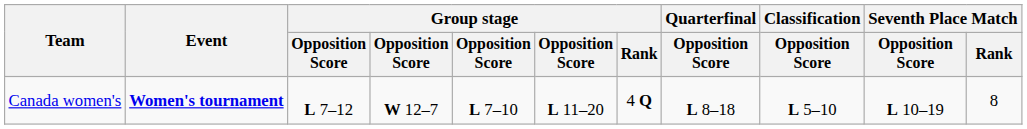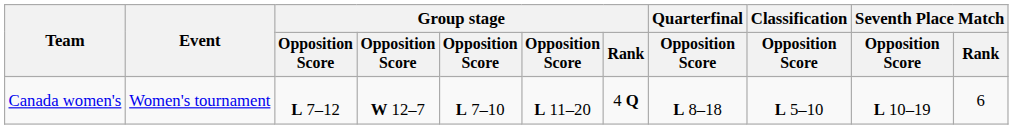 <table class=wikitable style=font-size:90%;text-align:center>
 <tr>
 <th rowspan=2>Team</th>
 <th rowspan=2>Event</th>
 <th colspan=5>Group stage</th>
 <th>Quarterfinal</th>
 <th>Classification</th>
 <th colspan=2>Seventh Place Match</th>
 </tr>
 <tr style=font-size:95%>
 <th>Opposition<br>Score</th>
 <th>Opposition<br>Score</th>
 <th>Opposition<br>Score</th>
 <th>Opposition<br>Score</th>
 <th>Rank</th>
 <th>Opposition<br>Score</th>
 <th>Opposition<br>Score</th>
 <th>Opposition<br>Score</th>
 <th>Rank</th>
 </tr>
 <tr>
 <td align=left><a href='#'>Canada women's</a></td>
-<td align=left><strong><a href='#'>Women's tournament</a></strong></td>
+<td align=left><a href='#'>Women's tournament</a></td>
 <td><br><strong>L</strong> 7–12</td>
 <td><br><strong>W</strong> 12–7</td>
 <td><br><strong>L</strong> 7–10</td>
 <td><br><strong>L</strong> 11–20</td>
 <td>4 <strong>Q</strong></td>
 <td><br><strong>L</strong> 8–18</td>
 <td><br><strong>L</strong> 5–10</td>
 <td><br><strong>L</strong> 10–19</td>
-<td>8</td>
+<td>6</td>
 </tr>
 </table>
